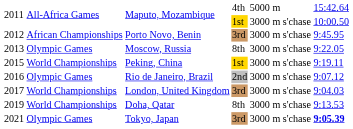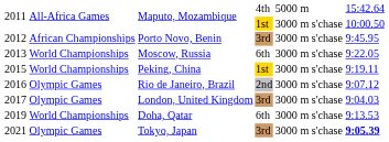 <table>
 <tr>
 <td rowspan=2>2011</td>
 <td rowspan=2><a href='#'>All-Africa Games</a></td>
 <td rowspan=2><a href='#'>Maputo, Mozambique</a></td>
 <td>4th</td>
 <td>5000 m</td>
 <td><a href='#'>15:42.64</a></td>
 </tr>
 <tr>
 <td bgcolor=gold>1st</td>
 <td>3000 m s'chase</td>
 <td><a href='#'>10:00.50</a></td>
 </tr>
 <tr>
 <td>2012</td>
 <td><a href='#'>African Championships</a></td>
 <td><a href='#'>Porto Novo, Benin</a></td>
 <td bgcolor=cc9966>3rd</td>
 <td>3000 m s'chase</td>
 <td><a href='#'>9:45.95</a></td>
 </tr>
 <tr>
 <td>2013</td>
-<td><a href='#'>Olympic Games</a></td>
+<td><a href='#'>World Championships</a></td>
 <td><a href='#'>Moscow, Russia</a></td>
-<td>8th</td>
+<td>6th</td>
 <td>3000 m s'chase</td>
 <td><a href='#'>9:22.05</a></td>
 </tr>
 <tr>
 <td>2015</td>
 <td><a href='#'>World Championships</a></td>
 <td><a href='#'>Peking, China</a></td>
 <td bgcolor=gold>1st</td>
 <td>3000 m s'chase</td>
 <td><a href='#'>9:19.11</a></td>
 </tr>
 <tr>
 <td>2016</td>
 <td><a href='#'>Olympic Games</a></td>
 <td><a href='#'>Rio de Janeiro, Brazil</a></td>
 <td bgcolor=silver>2nd</td>
 <td>3000 m s'chase</td>
 <td><a href='#'>9:07.12</a></td>
 </tr>
 <tr>
 <td>2017</td>
-<td><a href='#'>World Championships</a></td>
+<td><a href='#'>Olympic Games</a></td>
 <td><a href='#'>London, United Kingdom</a></td>
 <td bgcolor=cc9966>3rd</td>
 <td>3000 m s'chase</td>
 <td><a href='#'>9:04.03</a></td>
 </tr>
 <tr>
 <td>2019</td>
 <td><a href='#'>World Championships</a></td>
 <td><a href='#'>Doha, Qatar</a></td>
-<td>8th</td>
+<td>6th</td>
 <td>3000 m s'chase</td>
 <td><a href='#'>9:13.53</a></td>
 </tr>
 <tr>
 <td>2021</td>
 <td><a href='#'>Olympic Games</a></td>
 <td><a href='#'>Tokyo, Japan</a></td>
 <td bgcolor=cc9966>3rd</td>
 <td>3000 m s'chase</td>
 <td><strong><a href='#'>9:05.39</a></strong></td>
 </tr>
 </table>
